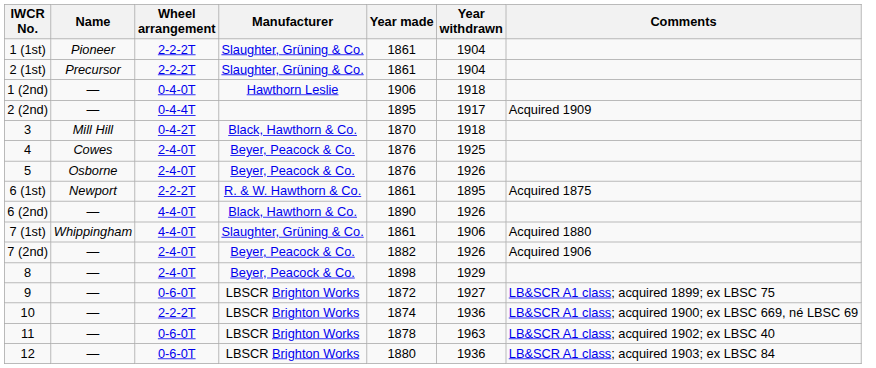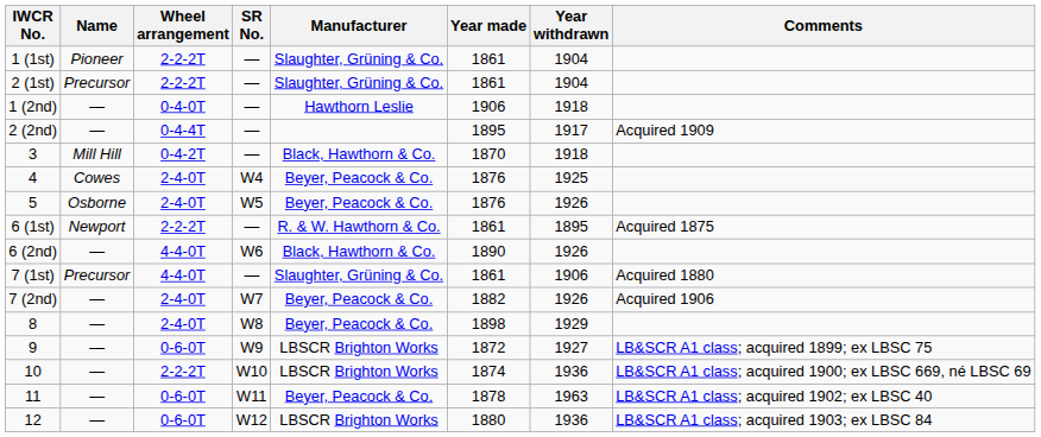 <table class="wikitable" style="text-align:center">
 <tr>
 <th>IWCR<br>No.</th>
 <th>Name</th>
 <th>Wheel<br>arrangement</th>
+<th>SR<br>No.</th>
 <th>Manufacturer</th>
 <th>Year made</th>
 <th>Year<br>withdrawn</th>
 <th>Comments</th>
 </tr>
 <tr>
 <td>1 (1st)</td>
 <td><em>Pioneer</em></td>
 <td><a href='#'>2-2-2T</a></td>
+<td>—</td>
 <td><a href='#'>Slaughter, Grüning & Co.</a></td>
 <td>1861</td>
 <td>1904</td>
 <td align=left></td>
 </tr>
 <tr>
 <td>2 (1st)</td>
 <td><em>Precursor</em></td>
 <td><a href='#'>2-2-2T</a></td>
+<td>—</td>
 <td><a href='#'>Slaughter, Grüning & Co.</a></td>
 <td>1861</td>
 <td>1904</td>
 <td align=left></td>
 </tr>
 <tr>
 <td>1 (2nd)</td>
 <td>—</td>
 <td><a href='#'>0-4-0T</a></td>
+<td>—</td>
 <td><a href='#'>Hawthorn Leslie</a></td>
 <td>1906</td>
 <td>1918</td>
 <td align=left></td>
 </tr>
 <tr>
 <td>2 (2nd)</td>
 <td>—</td>
 <td><a href='#'>0-4-4T</a></td>
+<td>—</td>
 <td></td>
 <td>1895</td>
 <td>1917</td>
 <td align=left>Acquired 1909</td>
 </tr>
 <tr>
 <td>3</td>
 <td><em>Mill Hill</em></td>
 <td><a href='#'>0-4-2T</a></td>
+<td>—</td>
 <td><a href='#'>Black, Hawthorn & Co.</a></td>
 <td>1870</td>
 <td>1918</td>
 <td align=left></td>
 </tr>
 <tr>
 <td>4</td>
 <td><em>Cowes</em></td>
 <td><a href='#'>2-4-0T</a></td>
+<td>W4</td>
 <td><a href='#'>Beyer, Peacock & Co.</a></td>
 <td>1876</td>
 <td>1925</td>
 <td align=left></td>
 </tr>
 <tr>
 <td>5</td>
 <td><em>Osborne</em></td>
 <td><a href='#'>2-4-0T</a></td>
+<td>W5</td>
 <td><a href='#'>Beyer, Peacock & Co.</a></td>
 <td>1876</td>
 <td>1926</td>
 <td align=left></td>
 </tr>
 <tr>
 <td>6 (1st)</td>
 <td><em>Newport</em></td>
 <td><a href='#'>2-2-2T</a></td>
+<td>—</td>
 <td><a href='#'>R. & W. Hawthorn & Co.</a></td>
 <td>1861</td>
 <td>1895</td>
 <td align=left>Acquired 1875</td>
 </tr>
 <tr>
 <td>6 (2nd)</td>
 <td>—</td>
 <td><a href='#'>4-4-0T</a></td>
+<td>W6</td>
 <td><a href='#'>Black, Hawthorn & Co.</a></td>
 <td>1890</td>
 <td>1926</td>
 <td align=left></td>
 </tr>
 <tr>
 <td>7 (1st)</td>
-<td><em>Whippingham</em></td>
+<td><em>Precursor</em></td>
 <td><a href='#'>4-4-0T</a></td>
+<td>—</td>
 <td><a href='#'>Slaughter, Grüning & Co.</a></td>
 <td>1861</td>
 <td>1906</td>
 <td align=left>Acquired 1880</td>
 </tr>
 <tr>
 <td>7 (2nd)</td>
 <td>—</td>
 <td><a href='#'>2-4-0T</a></td>
+<td>W7</td>
 <td><a href='#'>Beyer, Peacock & Co.</a></td>
 <td>1882</td>
 <td>1926</td>
 <td align=left>Acquired 1906</td>
 </tr>
 <tr>
 <td>8</td>
 <td>—</td>
 <td><a href='#'>2-4-0T</a></td>
+<td>W8</td>
 <td><a href='#'>Beyer, Peacock & Co.</a></td>
 <td>1898</td>
 <td>1929</td>
 <td align=left></td>
 </tr>
 <tr>
 <td>9</td>
 <td>—</td>
 <td><a href='#'>0-6-0T</a></td>
+<td>W9</td>
 <td>LBSCR <a href='#'>Brighton Works</a></td>
 <td>1872</td>
 <td>1927</td>
 <td align=left><a href='#'>LB&SCR A1 class</a>; acquired 1899; ex LBSC 75</td>
 </tr>
 <tr>
 <td>10</td>
 <td>—</td>
 <td><a href='#'>2-2-2T</a></td>
+<td>W10</td>
 <td>LBSCR <a href='#'>Brighton Works</a></td>
 <td>1874</td>
 <td>1936</td>
 <td align=left><a href='#'>LB&SCR A1 class</a>; acquired 1900; ex LBSC 669, né LBSC 69</td>
 </tr>
 <tr>
 <td>11</td>
 <td>—</td>
 <td><a href='#'>0-6-0T</a></td>
-<td>LBSCR <a href='#'>Brighton Works</a></td>
+<td>W11</td>
+<td><a href='#'>Beyer, Peacock & Co.</a></td>
 <td>1878</td>
 <td>1963</td>
 <td align=left><a href='#'>LB&SCR A1 class</a>; acquired 1902; ex LBSC 40</td>
 </tr>
 <tr>
 <td>12</td>
 <td>—</td>
 <td><a href='#'>0-6-0T</a></td>
+<td>W12</td>
 <td>LBSCR <a href='#'>Brighton Works</a></td>
 <td>1880</td>
 <td>1936</td>
 <td align=left><a href='#'>LB&SCR A1 class</a>; acquired 1903; ex LBSC 84</td>
 </tr>
 </table>
